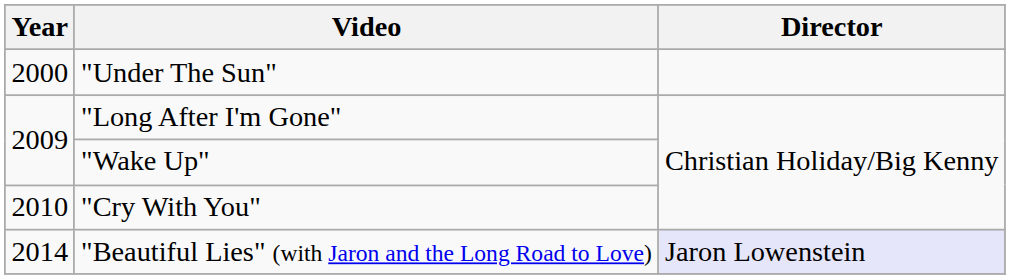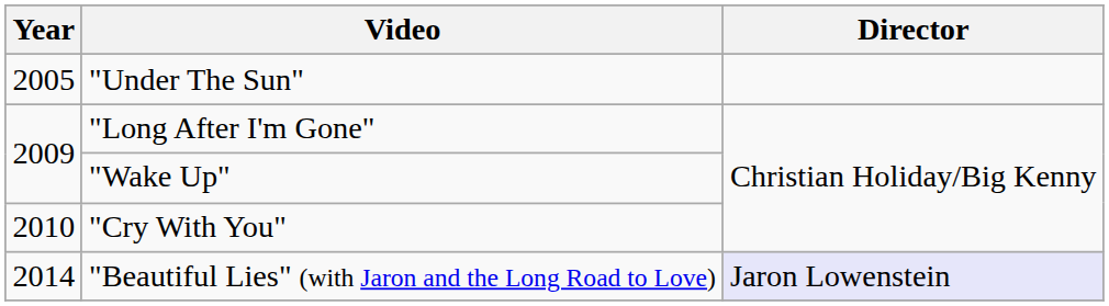 <table class="wikitable">
 <tr>
 <th>Year</th>
 <th>Video</th>
 <th>Director</th>
 </tr>
 <tr>
-<td>2000</td>
+<td>2005</td>
 <td>"Under The Sun"</td>
 <td></td>
 </tr>
 <tr>
 <td rowspan="2">2009</td>
 <td>"Long After I'm Gone"</td>
 <td rowspan=3>Christian Holiday/Big Kenny</td>
 </tr>
 <tr>
 <td>"Wake Up"</td>
 </tr>
 <tr>
 <td>2010</td>
 <td>"Cry With You"</td>
 </tr>
 <tr>
 <td>2014</td>
 <td>"Beautiful Lies" <small>(with <a href='#'>Jaron and the Long Road to Love</a>)</small></td>
 <td style="background: lavender;">Jaron Lowenstein</td>
 </tr>
 </table>
